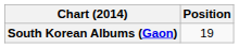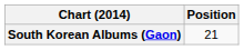 <table class="wikitable plainrowheaders">
 <tr>
 <th scope="col">Chart (2014)</th>
 <th scope="col">Position</th>
 </tr>
 <tr>
 <th scope="row">South Korean Albums (<a href='#'>Gaon</a>)</th>
-<td style="text-align:center">19</td>
+<td style="text-align:center">21</td>
 </tr>
 </table>
